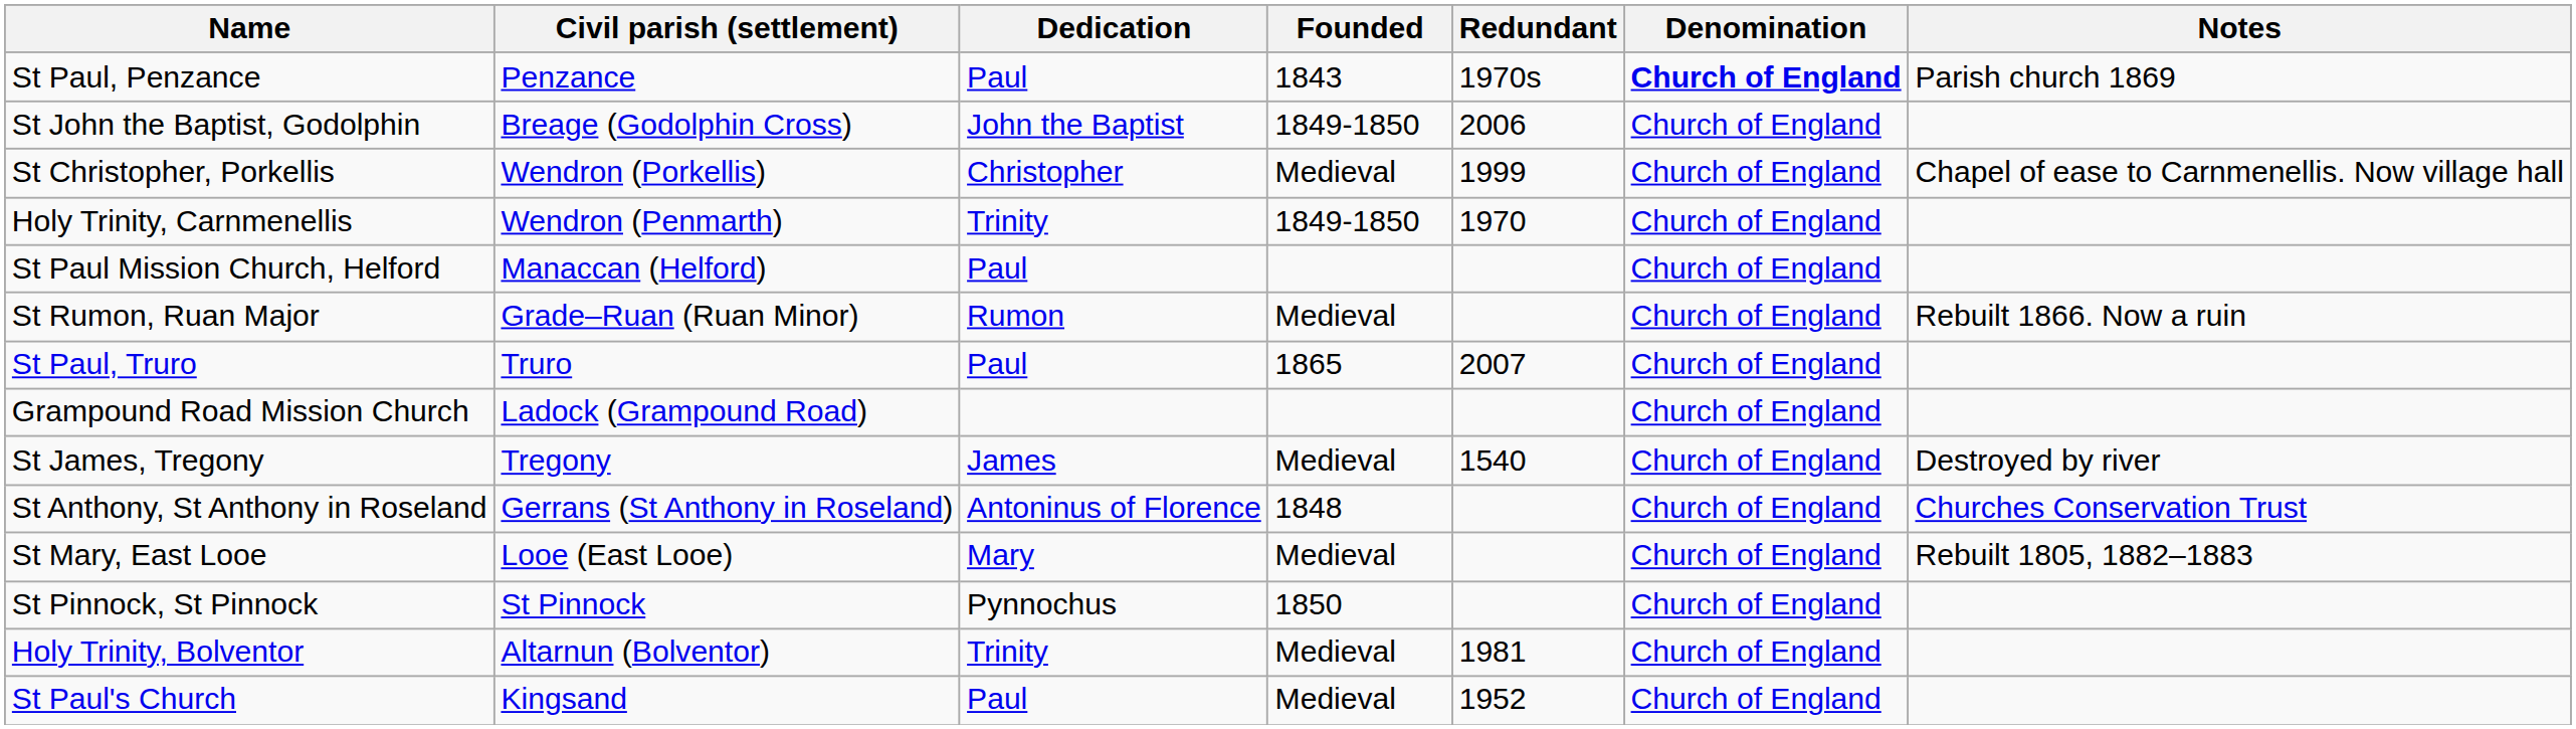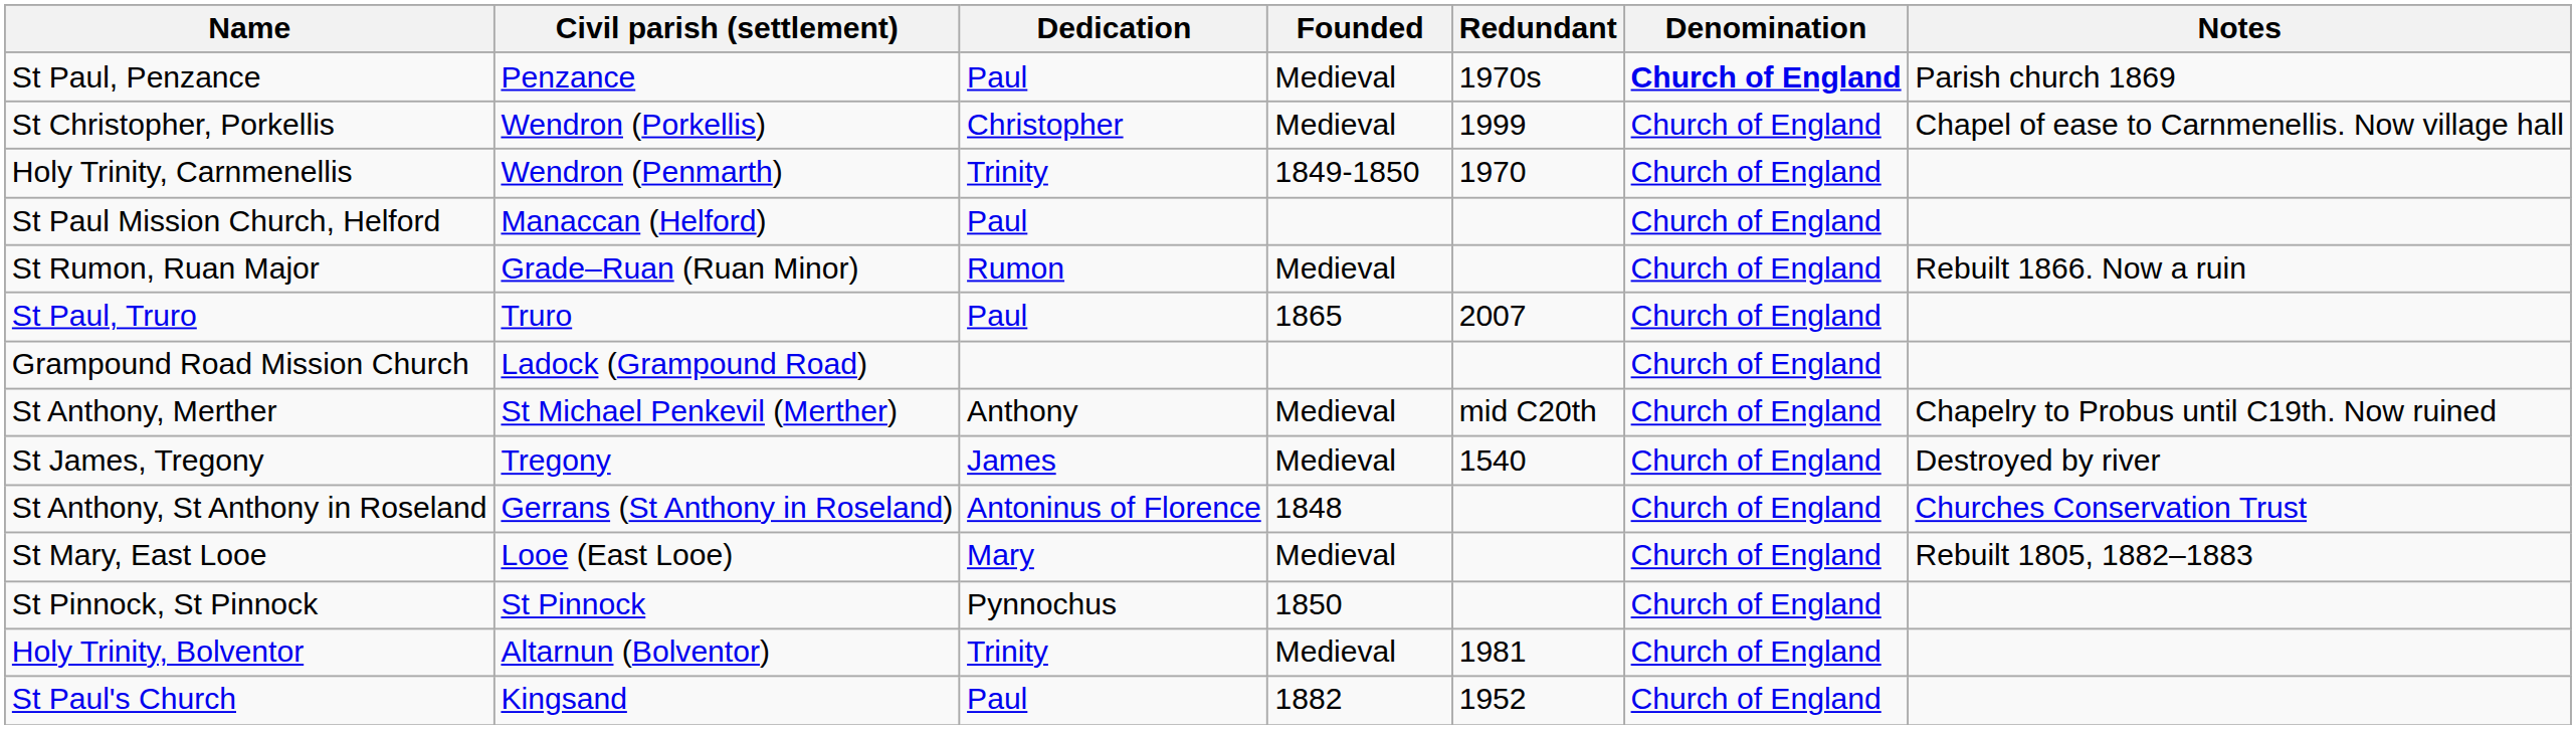 <table class="wikitable sortable">
 <tr>
 <th scope="col">Name</th>
 <th>Civil parish (settlement)</th>
 <th>Dedication</th>
 <th scope="col" width="90">Founded</th>
 <th>Redundant</th>
 <th scope="col">Denomination</th>
 <th>Notes</th>
 </tr>
 <tr>
 <td>St Paul, Penzance</td>
 <td><a href='#'>Penzance</a></td>
 <td><a href='#'>Paul</a></td>
-<td>1843</td>
+<td>Medieval</td>
 <td>1970s</td>
 <td><strong><a href='#'>Church of England</a></strong></td>
 <td>Parish church 1869</td>
-</tr>
-<tr>
-<td>St John the Baptist, Godolphin</td>
-<td><a href='#'>Breage</a> (<a href='#'>Godolphin Cross</a>)</td>
-<td><a href='#'>John the Baptist</a></td>
-<td>1849-1850</td>
-<td>2006</td>
-<td><a href='#'>Church of England</a></td>
-<td></td>
 </tr>
 <tr>
 <td>St Christopher, Porkellis</td>
 <td><a href='#'>Wendron</a> (<a href='#'>Porkellis</a>)</td>
 <td><a href='#'>Christopher</a></td>
 <td>Medieval</td>
 <td>1999</td>
 <td><a href='#'>Church of England</a></td>
 <td>Chapel of ease to Carnmenellis. Now village hall</td>
 </tr>
 <tr>
 <td>Holy Trinity, Carnmenellis</td>
 <td><a href='#'>Wendron</a> (<a href='#'>Penmarth</a>)</td>
 <td><a href='#'>Trinity</a></td>
 <td>1849-1850</td>
 <td>1970</td>
 <td><a href='#'>Church of England</a></td>
 <td></td>
 </tr>
 <tr>
 <td>St Paul Mission Church, Helford</td>
 <td><a href='#'>Manaccan</a> (<a href='#'>Helford</a>)</td>
 <td><a href='#'>Paul</a></td>
 <td></td>
 <td></td>
 <td><a href='#'>Church of England</a></td>
 <td></td>
 </tr>
 <tr>
 <td>St Rumon, Ruan Major</td>
 <td><a href='#'>Grade–Ruan</a> (Ruan Minor)</td>
 <td><a href='#'>Rumon</a></td>
 <td>Medieval</td>
 <td></td>
 <td><a href='#'>Church of England</a></td>
 <td>Rebuilt 1866. Now a ruin</td>
 </tr>
 <tr>
 <td><a href='#'>St Paul, Truro</a></td>
 <td><a href='#'>Truro</a></td>
 <td><a href='#'>Paul</a></td>
 <td>1865</td>
 <td>2007</td>
 <td><a href='#'>Church of England</a></td>
 <td></td>
 </tr>
 <tr>
 <td>Grampound Road Mission Church</td>
 <td><a href='#'>Ladock</a> (<a href='#'>Grampound Road</a>)</td>
 <td></td>
 <td></td>
 <td></td>
 <td><a href='#'>Church of England</a></td>
 <td></td>
 </tr>
 <tr>
+<td>St Anthony, Merther</td>
+<td><a href='#'>St Michael Penkevil</a> (<a href='#'>Merther</a>)</td>
+<td>Anthony</td>
+<td>Medieval</td>
+<td>mid C20th</td>
+<td><a href='#'>Church of England</a></td>
+<td>Chapelry to Probus until C19th. Now ruined</td>
+</tr>
+<tr>
 <td>St James, Tregony</td>
 <td><a href='#'>Tregony</a></td>
 <td><a href='#'>James</a></td>
 <td>Medieval</td>
 <td>1540</td>
 <td><a href='#'>Church of England</a></td>
 <td>Destroyed by river</td>
 </tr>
 <tr>
 <td>St Anthony, St Anthony in Roseland</td>
 <td><a href='#'>Gerrans</a> (<a href='#'>St Anthony in Roseland</a>)</td>
 <td><a href='#'>Antoninus of Florence</a></td>
 <td>1848</td>
 <td></td>
 <td><a href='#'>Church of England</a></td>
 <td><a href='#'>Churches Conservation Trust</a></td>
 </tr>
 <tr>
 <td>St Mary, East Looe</td>
 <td><a href='#'>Looe</a> (East Looe)</td>
 <td><a href='#'>Mary</a></td>
 <td>Medieval</td>
 <td></td>
 <td><a href='#'>Church of England</a></td>
 <td>Rebuilt 1805, 1882–1883</td>
 </tr>
 <tr>
 <td>St Pinnock, St Pinnock</td>
 <td><a href='#'>St Pinnock</a></td>
 <td>Pynnochus</td>
 <td>1850</td>
 <td></td>
 <td><a href='#'>Church of England</a></td>
 <td></td>
 </tr>
 <tr>
 <td><a href='#'>Holy Trinity, Bolventor</a></td>
 <td><a href='#'>Altarnun</a> (<a href='#'>Bolventor</a>)</td>
 <td><a href='#'>Trinity</a></td>
 <td>Medieval</td>
 <td>1981</td>
 <td><a href='#'>Church of England</a></td>
 </tr>
 <tr>
 <td><a href='#'>St Paul's Church</a></td>
 <td><a href='#'>Kingsand</a></td>
 <td><a href='#'>Paul</a></td>
-<td>Medieval</td>
+<td>1882</td>
 <td>1952</td>
 <td><a href='#'>Church of England</a></td>
 <td></td>
 </tr>
 </table>
